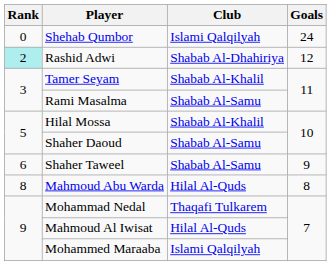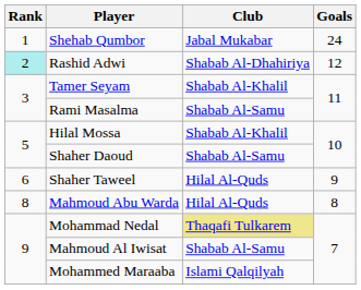 <table class="wikitable" style="text-align:center;">
 <tr>
 <th>Rank</th>
 <th>Player</th>
 <th>Club</th>
 <th>Goals</th>
 </tr>
 <tr>
-<td>0</td>
+<td>1</td>
 <td align="left"> <a href='#'>Shehab Qumbor</a></td>
-<td align="left"><a href='#'>Islami Qalqilyah</a></td>
+<td align="left"><a href='#'>Jabal Mukabar</a></td>
 <td>24</td>
 </tr>
 <tr>
 <td style="background: paleturquoise;">2</td>
 <td align="left"> Rashid Adwi</td>
 <td align="left"><a href='#'>Shabab Al-Dhahiriya</a></td>
 <td>12</td>
 </tr>
 <tr>
 <td rowspan="2">3</td>
 <td align="left"> <a href='#'>Tamer Seyam</a></td>
 <td align="left"><a href='#'>Shabab Al-Khalil</a></td>
 <td rowspan="2">11</td>
 </tr>
 <tr>
 <td align="left"> Rami Masalma</td>
 <td align="left"><a href='#'>Shabab Al-Samu</a></td>
 </tr>
 <tr>
 <td rowspan="2">5</td>
 <td align="left"> Hilal Mossa</td>
 <td align="left"><a href='#'>Shabab Al-Khalil</a></td>
 <td rowspan="2">10</td>
 </tr>
 <tr>
 <td align="left"> Shaher Daoud</td>
 <td align="left"><a href='#'>Shabab Al-Samu</a></td>
 </tr>
 <tr>
 <td>6</td>
 <td align="left"> Shaher Taweel</td>
-<td align="left"><a href='#'>Shabab Al-Samu</a></td>
+<td align="left"><a href='#'>Hilal Al-Quds</a></td>
 <td>9</td>
 </tr>
 <tr>
 <td>8</td>
 <td align="left"> <a href='#'>Mahmoud Abu Warda</a></td>
 <td align="left"><a href='#'>Hilal Al-Quds</a></td>
 <td>8</td>
 </tr>
 <tr>
 <td rowspan="4">9</td>
 <td align="left"> Mohammad Nedal</td>
-<td align="left"><a href='#'>Thaqafi Tulkarem</a></td>
+<td align="left" style="background: khaki;"><a href='#'>Thaqafi Tulkarem</a></td>
 <td rowspan="4">7</td>
 </tr>
 <tr>
 <td align="left"> Mahmoud Al Iwisat</td>
-<td align="left"><a href='#'>Hilal Al-Quds</a></td>
+<td align="left"><a href='#'>Shabab Al-Samu</a></td>
 </tr>
 <tr>
 <td align="left"> Mohammed Maraaba</td>
 <td align="left"><a href='#'>Islami Qalqilyah</a></td>
 </tr>
 </table>
